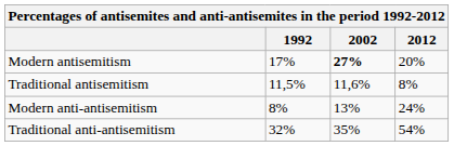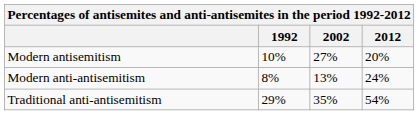 <table class="wikitable">
 <tr>
 <th colspan="4">Percentages of antisemites and anti-antisemites in the period 1992-2012</th>
 </tr>
 <tr>
 <th></th>
 <th>1992</th>
 <th>2002</th>
 <th>2012</th>
 </tr>
 <tr>
 <td>Modern antisemitism</td>
-<td>17%</td>
-<td><strong>27%</strong></td>
+<td>10%</td>
+<td>27%</td>
 <td>20%</td>
-</tr>
-<tr>
-<td>Traditional antisemitism</td>
-<td>11,5%</td>
-<td>11,6%</td>
-<td>8%</td>
 </tr>
 <tr>
 <td>Modern anti-antisemitism</td>
 <td>8%</td>
 <td>13%</td>
 <td>24%</td>
 </tr>
 <tr>
 <td>Traditional anti-antisemitism</td>
-<td>32%</td>
+<td>29%</td>
 <td>35%</td>
 <td>54%</td>
 </tr>
 </table>
